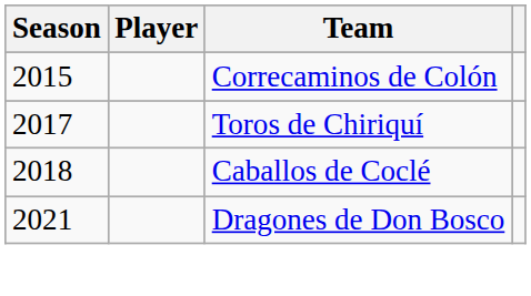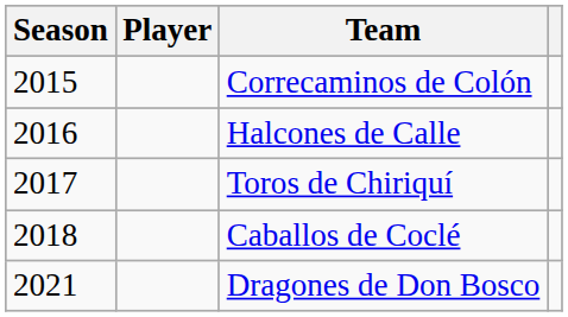 <table class="wikitable">
 <tr>
 <th>Season</th>
 <th>Player</th>
 <th>Team</th>
 <th></th>
 </tr>
 <tr>
 <td>2015</td>
 <td> </td>
 <td><a href='#'>Correcaminos de Colón</a></td>
+<td></td>
+</tr>
+<tr>
+<td>2016</td>
+<td> </td>
+<td><a href='#'>Halcones de Calle</a></td>
 <td></td>
 </tr>
 <tr>
 <td>2017</td>
 <td> </td>
 <td><a href='#'>Toros de Chiriquí</a></td>
 <td></td>
 </tr>
 <tr>
 <td>2018</td>
 <td> </td>
 <td><a href='#'>Caballos de Coclé</a></td>
 <td></td>
 </tr>
 <tr>
 <td>2021</td>
 <td> </td>
 <td><a href='#'>Dragones de Don Bosco</a></td>
 <td></td>
 </tr>
 </table>
